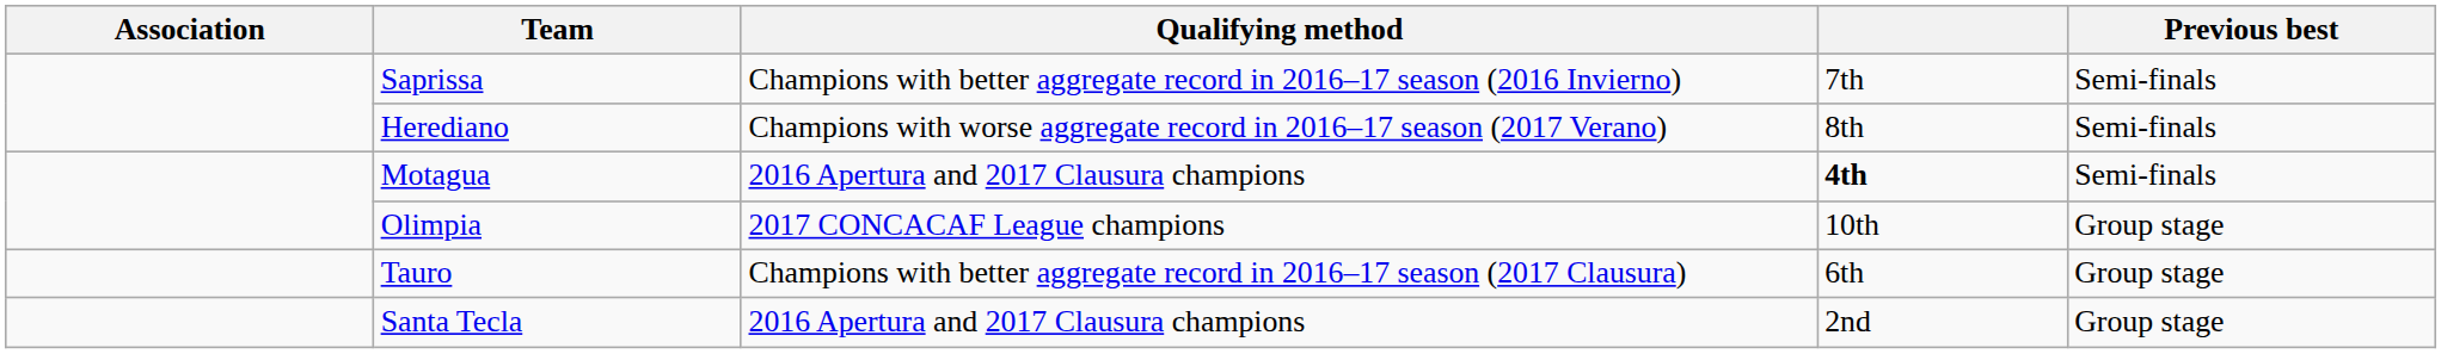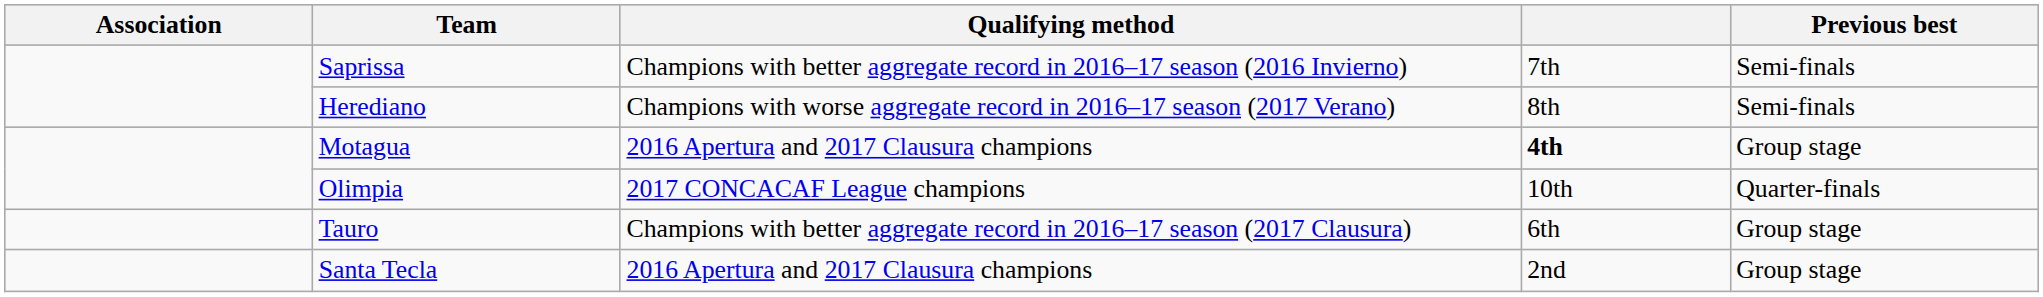 <table class="wikitable" style="table-layout:fixed;width:100%;">
 <tr>
 <th width=15%>Association</th>
 <th width=15%>Team</th>
 <th width=45%>Qualifying method</th>
 <th width=10%> </th>
 <th width=15%>Previous best </th>
 </tr>
 <tr>
 <td rowspan=2> </td>
 <td><a href='#'>Saprissa</a></td>
 <td>Champions with better <a href='#'>aggregate record in 2016–17 season</a> (<a href='#'>2016 Invierno</a>)</td>
 <td>7th </td>
 <td>Semi-finals </td>
 </tr>
 <tr>
 <td><a href='#'>Herediano</a></td>
 <td>Champions with worse <a href='#'>aggregate record in 2016–17 season</a> (<a href='#'>2017 Verano</a>)</td>
 <td>8th </td>
 <td>Semi-finals </td>
 </tr>
 <tr>
 <td rowspan=2> </td>
 <td><a href='#'>Motagua</a></td>
 <td><a href='#'>2016 Apertura</a> and <a href='#'>2017 Clausura</a> champions</td>
 <td><strong>4th </strong></td>
-<td>Semi-finals </td>
+<td>Group stage </td>
 </tr>
 <tr>
 <td><a href='#'>Olimpia</a></td>
 <td><a href='#'>2017 CONCACAF League</a> champions</td>
 <td>10th </td>
-<td>Group stage </td>
+<td>Quarter-finals </td>
 </tr>
 <tr>
 <td> </td>
 <td><a href='#'>Tauro</a></td>
 <td>Champions with better <a href='#'>aggregate record in 2016–17 season</a> (<a href='#'>2017 Clausura</a>)</td>
 <td>6th </td>
 <td>Group stage </td>
 </tr>
 <tr>
 <td> </td>
 <td><a href='#'>Santa Tecla</a></td>
 <td><a href='#'>2016 Apertura</a> and <a href='#'>2017 Clausura</a> champions</td>
 <td>2nd </td>
 <td>Group stage </td>
 </tr>
 </table>
